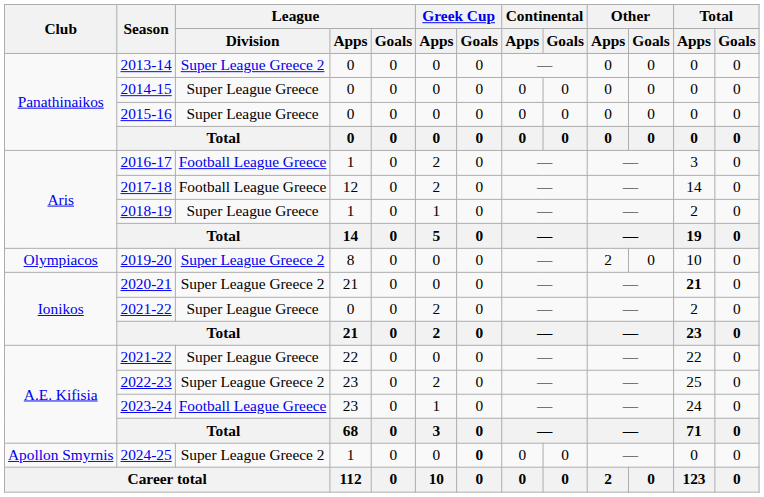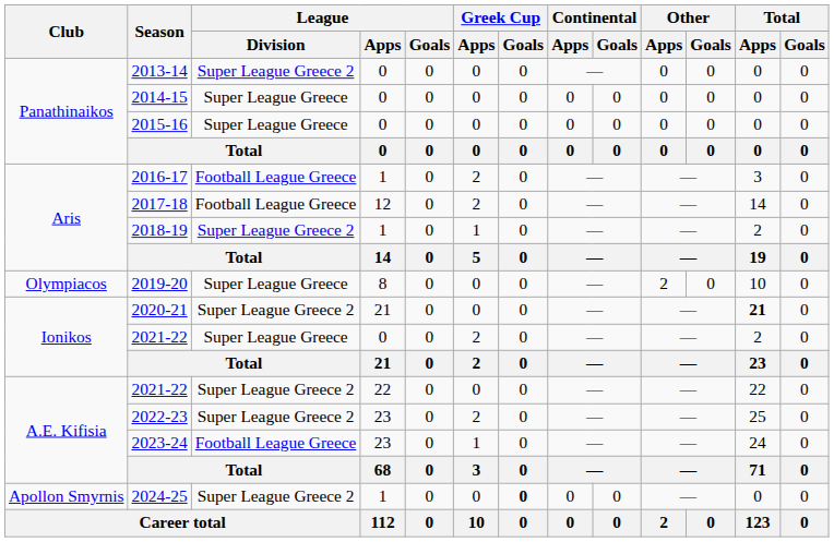 <table class="wikitable" style="text-align:center">
 <tr>
 <th rowspan="2">Club</th>
 <th rowspan="2">Season</th>
 <th colspan="3">League</th>
 <th colspan="2"><a href='#'>Greek Cup</a></th>
 <th colspan="2">Continental</th>
 <th colspan="2">Other</th>
 <th colspan="2">Total</th>
 </tr>
 <tr>
 <th>Division</th>
 <th>Apps</th>
 <th>Goals</th>
 <th>Apps</th>
 <th>Goals</th>
 <th>Apps</th>
 <th>Goals</th>
 <th>Apps</th>
 <th>Goals</th>
 <th>Apps</th>
 <th>Goals</th>
 </tr>
 <tr>
 <td rowspan="4"><a href='#'>Panathinaikos</a></td>
 <td><a href='#'>2013-14</a></td>
 <td><a href='#'>Super League Greece 2</a></td>
 <td>0</td>
 <td>0</td>
 <td>0</td>
 <td>0</td>
 <td colspan="2">—</td>
 <td>0</td>
 <td>0</td>
 <td>0</td>
 <td>0</td>
 </tr>
 <tr>
 <td><a href='#'>2014-15</a></td>
 <td>Super League Greece</td>
 <td>0</td>
 <td>0</td>
 <td>0</td>
 <td>0</td>
 <td>0</td>
 <td>0</td>
 <td>0</td>
 <td>0</td>
 <td>0</td>
 <td>0</td>
 </tr>
 <tr>
 <td><a href='#'>2015-16</a></td>
 <td>Super League Greece</td>
 <td>0</td>
 <td>0</td>
 <td>0</td>
 <td>0</td>
 <td>0</td>
 <td>0</td>
 <td>0</td>
 <td>0</td>
 <td>0</td>
 <td>0</td>
 </tr>
 <tr>
 <th colspan="2">Total</th>
 <th>0</th>
 <th>0</th>
 <th>0</th>
 <th>0</th>
 <th>0</th>
 <th>0</th>
 <th>0</th>
 <th>0</th>
 <th>0</th>
 <th>0</th>
 </tr>
 <tr>
 <td rowspan="4"><a href='#'>Aris</a></td>
 <td><a href='#'>2016-17</a></td>
 <td><a href='#'>Football League Greece</a></td>
 <td>1</td>
 <td>0</td>
 <td>2</td>
 <td>0</td>
 <td colspan="2">—</td>
 <td colspan="2">—</td>
 <td>3</td>
 <td>0</td>
 </tr>
 <tr>
 <td><a href='#'>2017-18</a></td>
 <td>Football League Greece</td>
 <td>12</td>
 <td>0</td>
 <td>2</td>
 <td>0</td>
 <td colspan="2">—</td>
 <td colspan="2">—</td>
 <td>14</td>
 <td>0</td>
 </tr>
 <tr>
 <td><a href='#'>2018-19</a></td>
-<td>Super League Greece</td>
+<td><a href='#'>Super League Greece 2</a></td>
 <td>1</td>
 <td>0</td>
 <td>1</td>
 <td>0</td>
 <td colspan="2">—</td>
 <td colspan="2">—</td>
 <td>2</td>
 <td>0</td>
 </tr>
 <tr>
 <th colspan="2">Total</th>
 <th>14</th>
 <th>0</th>
 <th>5</th>
 <th>0</th>
 <th colspan="2">—</th>
 <th colspan="2">—</th>
 <th>19</th>
 <th>0</th>
 </tr>
 <tr>
 <td><a href='#'>Olympiacos</a></td>
 <td><a href='#'>2019-20</a></td>
-<td><a href='#'>Super League Greece 2</a></td>
+<td>Super League Greece</td>
 <td>8</td>
 <td>0</td>
 <td>0</td>
 <td>0</td>
 <td colspan="2">—</td>
 <td>2</td>
 <td>0</td>
 <td>10</td>
 <td>0</td>
 </tr>
 <tr>
 <td rowspan="3"><a href='#'>Ionikos</a></td>
 <td><a href='#'>2020-21</a></td>
 <td>Super League Greece 2</td>
 <td>21</td>
 <td>0</td>
 <td>0</td>
 <td>0</td>
 <td colspan="2">—</td>
 <td colspan="2">—</td>
 <td><strong>21</strong></td>
 <td>0</td>
 </tr>
 <tr>
 <td><a href='#'>2021-22</a></td>
 <td>Super League Greece</td>
 <td>0</td>
 <td>0</td>
 <td>2</td>
 <td>0</td>
 <td colspan="2">—</td>
 <td colspan="2">—</td>
 <td>2</td>
 <td>0</td>
 </tr>
 <tr>
 <th colspan="2">Total</th>
 <th>21</th>
 <th>0</th>
 <th>2</th>
 <th>0</th>
 <th colspan="2">—</th>
 <th colspan="2">—</th>
 <th>23</th>
 <th>0</th>
 </tr>
 <tr>
 <td rowspan="4"><a href='#'>A.E. Kifisia</a></td>
 <td><a href='#'>2021-22</a></td>
-<td>Super League Greece</td>
+<td>Super League Greece 2</td>
 <td>22</td>
 <td>0</td>
 <td>0</td>
 <td>0</td>
 <td colspan="2">—</td>
 <td colspan="2">—</td>
 <td>22</td>
 <td>0</td>
 </tr>
 <tr>
 <td><a href='#'>2022-23</a></td>
 <td>Super League Greece 2</td>
 <td>23</td>
 <td>0</td>
 <td>2</td>
 <td>0</td>
 <td colspan="2">—</td>
 <td colspan="2">—</td>
 <td>25</td>
 <td>0</td>
 </tr>
 <tr>
 <td><a href='#'>2023-24</a></td>
 <td><a href='#'>Football League Greece</a></td>
 <td>23</td>
 <td>0</td>
 <td>1</td>
 <td>0</td>
 <td colspan="2">—</td>
 <td colspan="2">—</td>
 <td>24</td>
 <td>0</td>
 </tr>
 <tr>
 <th colspan="2">Total</th>
 <th>68</th>
 <th>0</th>
 <th>3</th>
 <th>0</th>
 <th colspan="2">—</th>
 <th colspan="2">—</th>
 <th>71</th>
 <th>0</th>
 </tr>
 <tr>
 <td><a href='#'>Apollon Smyrnis</a></td>
 <td><a href='#'>2024-25</a></td>
 <td>Super League Greece 2</td>
 <td>1</td>
 <td>0</td>
 <td>0</td>
 <td><strong>0</strong></td>
 <td>0</td>
 <td>0</td>
 <td colspan="2">—</td>
 <td>0</td>
 <td>0</td>
 </tr>
 <tr>
 <th colspan="3">Career total</th>
 <th>112</th>
 <th>0</th>
 <th>10</th>
 <th>0</th>
 <th>0</th>
 <th>0</th>
 <th>2</th>
 <th>0</th>
 <th>123</th>
 <th>0</th>
 </tr>
 </table>
